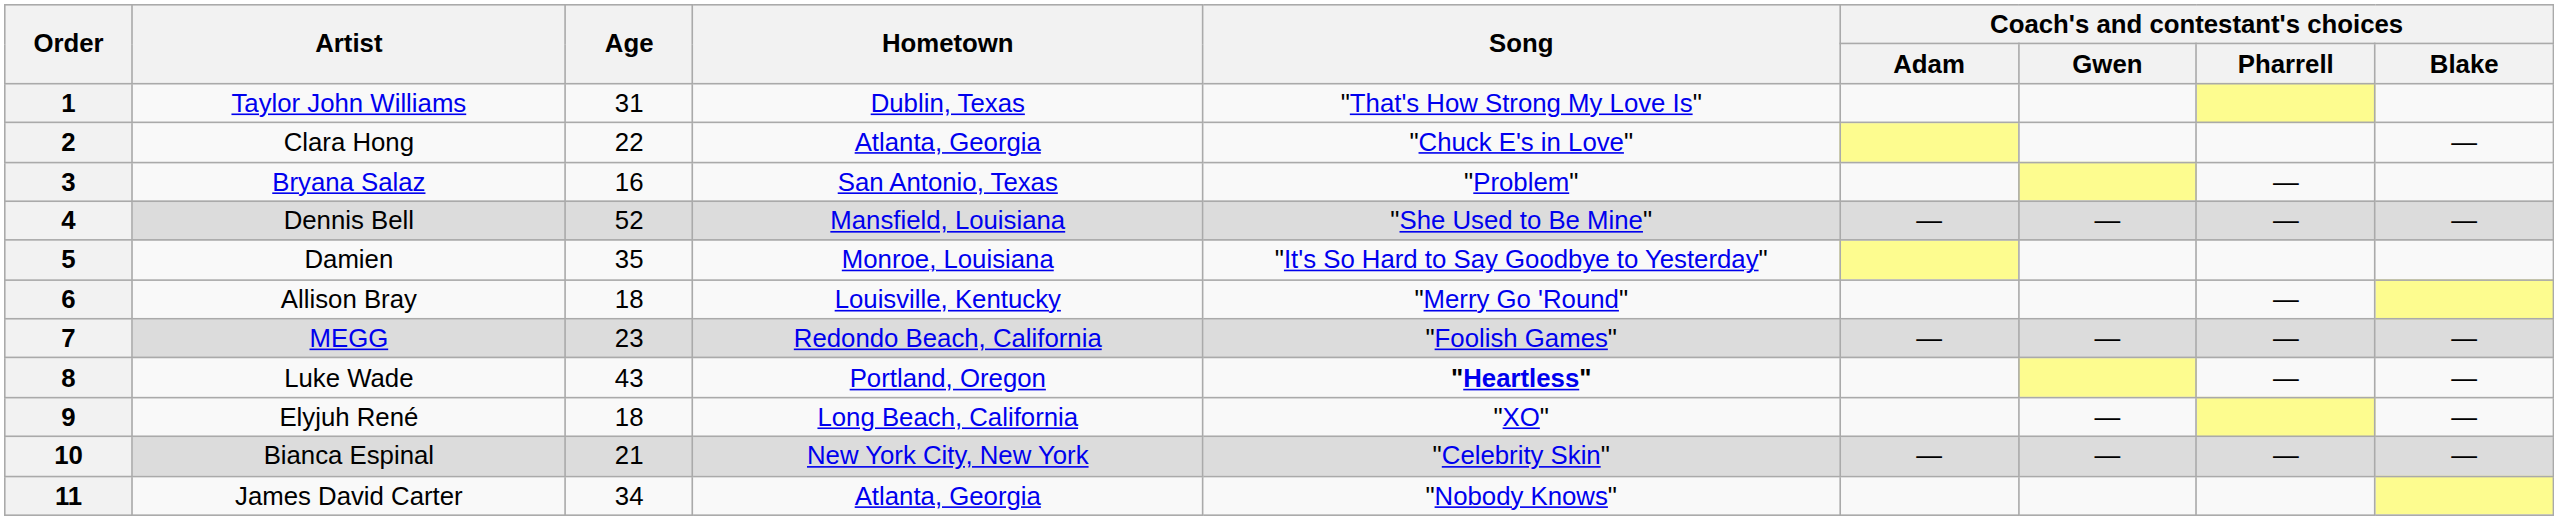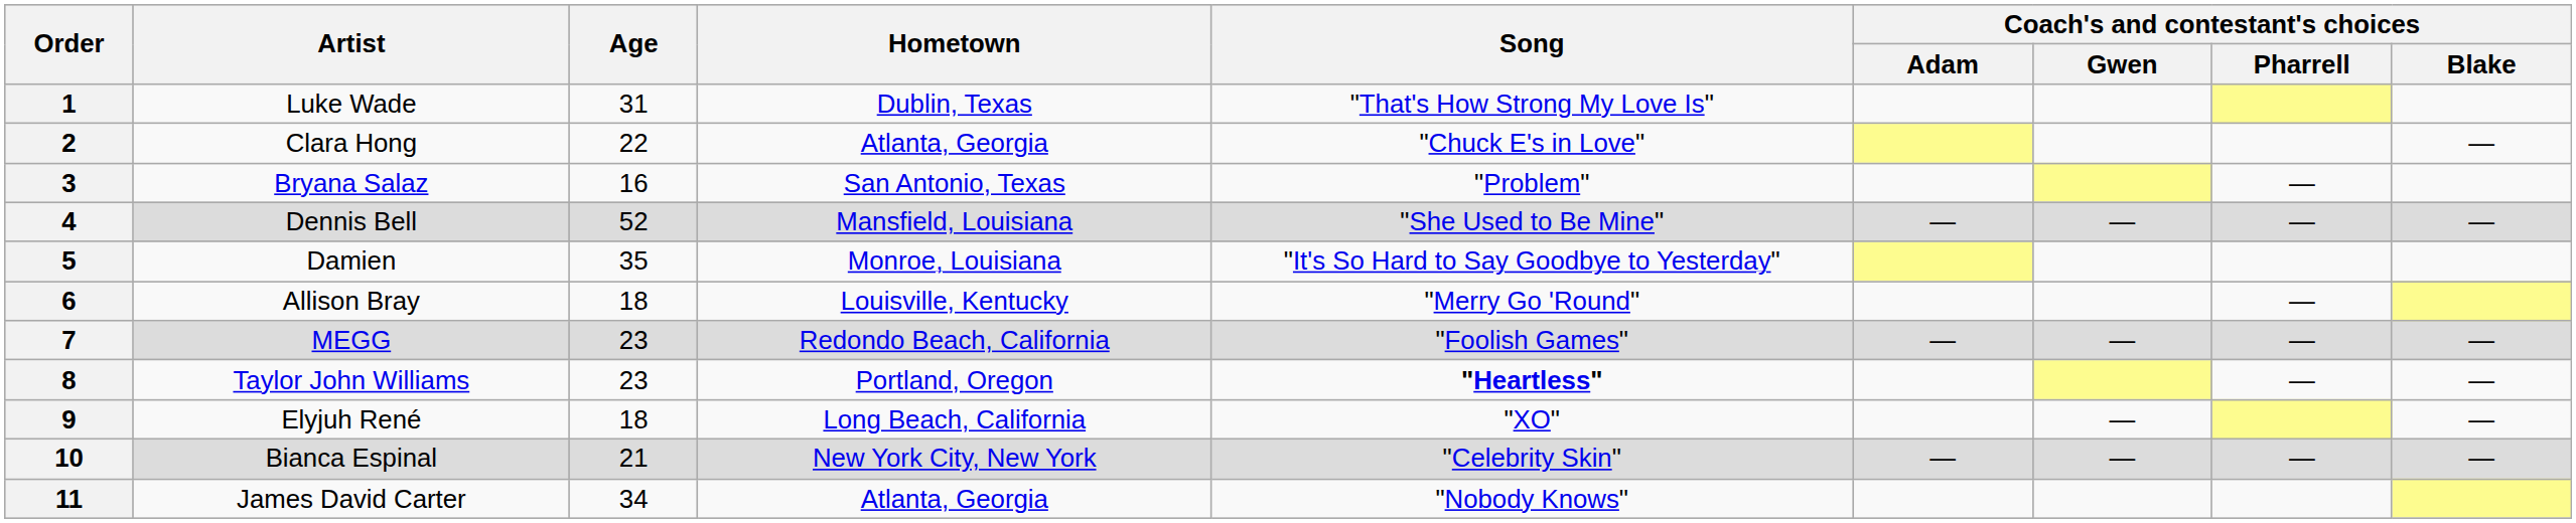 <table class="wikitable" style="text-align:center; line-height:17px; width:100%;">
 <tr>
 <th scope="col" rowspan="2" width="05%">Order</th>
 <th scope="col" rowspan="2" width="17%">Artist</th>
 <th scope="col" rowspan="2" width="05%">Age</th>
 <th scope="col" rowspan="2" width="20%">Hometown</th>
 <th scope="col" rowspan="2" width="25%">Song</th>
 <th scope="col" colspan="4" width="28%">Coach's and contestant's choices</th>
 </tr>
 <tr>
 <th width="07%">Adam</th>
 <th width="07%">Gwen</th>
 <th width="07%">Pharrell</th>
 <th width="07%">Blake</th>
 </tr>
 <tr>
 <th>1</th>
-<td><a href='#'>Taylor John Williams</a></td>
+<td>Luke Wade</td>
 <td>31</td>
 <td><a href='#'>Dublin, Texas</a></td>
 <td>"<a href='#'>That's How Strong My Love Is</a>"</td>
 <td><strong></strong></td>
 <td><strong></strong></td>
 <td style="background:#fdfc8f;"><strong></strong></td>
 <td><strong></strong></td>
 </tr>
 <tr>
 <th>2</th>
 <td>Clara Hong</td>
 <td>22</td>
 <td><a href='#'>Atlanta, Georgia</a></td>
 <td>"<a href='#'>Chuck E's in Love</a>"</td>
 <td style="background:#fdfc8f;"><strong></strong></td>
 <td><strong></strong></td>
 <td><strong></strong></td>
 <td>—</td>
 </tr>
 <tr>
 <th>3</th>
 <td><a href='#'>Bryana Salaz</a></td>
 <td>16</td>
 <td><a href='#'>San Antonio, Texas</a></td>
 <td>"<a href='#'>Problem</a>"</td>
 <td><strong></strong></td>
 <td style="background:#fdfc8f;"><strong></strong></td>
 <td>—</td>
 <td><strong></strong></td>
 </tr>
 <tr>
 <th>4</th>
 <td style="background:#DCDCDC;">Dennis Bell</td>
 <td style="background:#DCDCDC;">52</td>
 <td style="background:#DCDCDC;"><a href='#'>Mansfield, Louisiana</a></td>
 <td style="background:#DCDCDC;">"<a href='#'>She Used to Be Mine</a>"</td>
 <td style="background:#DCDCDC;">—</td>
 <td style="background:#DCDCDC;">—</td>
 <td style="background:#DCDCDC;">—</td>
 <td style="background:#DCDCDC;">—</td>
 </tr>
 <tr>
 <th>5</th>
 <td>Damien</td>
 <td>35</td>
 <td><a href='#'>Monroe, Louisiana</a></td>
 <td>"<a href='#'>It's So Hard to Say Goodbye to Yesterday</a>"</td>
 <td style="background:#fdfc8f;"><strong></strong></td>
 <td><strong></strong></td>
 <td><strong></strong></td>
 <td><strong></strong></td>
 </tr>
 <tr>
 <th>6</th>
 <td>Allison Bray</td>
 <td>18</td>
 <td><a href='#'>Louisville, Kentucky</a></td>
 <td>"<a href='#'>Merry Go 'Round</a>"</td>
 <td><strong></strong></td>
 <td><strong></strong></td>
 <td>—</td>
 <td style="background:#fdfc8f;"><strong></strong></td>
 </tr>
 <tr>
 <th>7</th>
 <td style="background:#DCDCDC;"><a href='#'>MEGG</a></td>
 <td style="background:#DCDCDC;">23</td>
 <td style="background:#DCDCDC;"><a href='#'>Redondo Beach, California</a></td>
 <td style="background:#DCDCDC;">"<a href='#'>Foolish Games</a>"</td>
 <td style="background:#DCDCDC;">—</td>
 <td style="background:#DCDCDC;">—</td>
 <td style="background:#DCDCDC;">—</td>
 <td style="background:#DCDCDC;">—</td>
 </tr>
 <tr>
 <th>8</th>
-<td>Luke Wade</td>
-<td>43</td>
+<td><a href='#'>Taylor John Williams</a></td>
+<td>23</td>
 <td><a href='#'>Portland, Oregon</a></td>
 <td><strong>"<a href='#'>Heartless</a>"</strong></td>
 <td><strong></strong></td>
 <td style="background:#fdfc8f;"><strong></strong></td>
 <td>—</td>
 <td>—</td>
 </tr>
 <tr>
 <th>9</th>
 <td>Elyjuh René</td>
 <td>18</td>
 <td><a href='#'>Long Beach, California</a></td>
 <td>"<a href='#'>XO</a>"</td>
 <td><strong></strong></td>
 <td>—</td>
 <td style="background:#fdfc8f;"><strong></strong></td>
 <td>—</td>
 </tr>
 <tr>
 <th>10</th>
 <td style="background:#DCDCDC;">Bianca Espinal</td>
 <td style="background:#DCDCDC;">21</td>
 <td style="background:#DCDCDC;"><a href='#'>New York City, New York</a></td>
 <td style="background:#DCDCDC;">"<a href='#'>Celebrity Skin</a>"</td>
 <td style="background:#DCDCDC;">—</td>
 <td style="background:#DCDCDC;">—</td>
 <td style="background:#DCDCDC;">—</td>
 <td style="background:#DCDCDC;">—</td>
 </tr>
 <tr>
 <th>11</th>
 <td>James David Carter</td>
 <td>34</td>
 <td><a href='#'>Atlanta, Georgia</a></td>
 <td>"<a href='#'>Nobody Knows</a>"</td>
 <td><strong></strong></td>
 <td><strong></strong></td>
 <td><strong></strong></td>
 <td style="background:#fdfc8f;"><strong></strong></td>
 </tr>
 </table>
